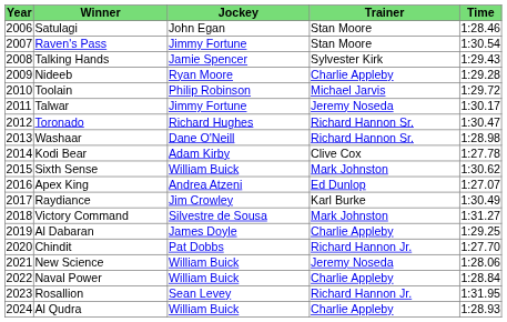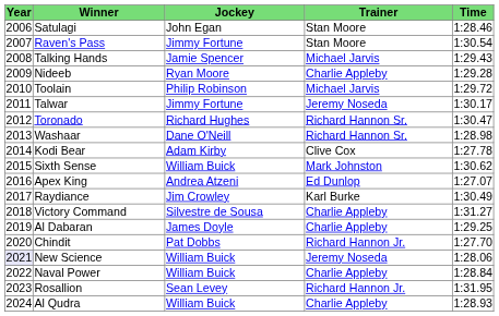 <table class = "sortable" | border="1" style="border-collapse: collapse; font-size:90%">
 <tr bgcolor="#77dd77" align="center">
 <th>Year</th>
 <th>Winner</th>
 <th>Jockey</th>
 <th>Trainer</th>
 <th>Time</th>
 </tr>
 <tr>
 <td>2006</td>
 <td width=160px>Satulagi</td>
 <td width=170px>John Egan</td>
 <td width=180px>Stan Moore</td>
 <td>1:28.46</td>
 </tr>
 <tr>
 <td>2007</td>
 <td><a href='#'>Raven's Pass</a></td>
 <td><a href='#'>Jimmy Fortune</a></td>
 <td width=180px>Stan Moore</td>
 <td>1:30.54</td>
 </tr>
 <tr>
 <td>2008</td>
 <td>Talking Hands</td>
 <td><a href='#'>Jamie Spencer</a></td>
-<td>Sylvester Kirk</td>
+<td><a href='#'>Michael Jarvis</a></td>
 <td>1:29.43</td>
 </tr>
 <tr>
 <td>2009</td>
 <td>Nideeb</td>
 <td><a href='#'>Ryan Moore</a></td>
 <td><a href='#'>Charlie Appleby</a></td>
 <td>1:29.28</td>
 </tr>
 <tr>
 <td>2010</td>
 <td>Toolain</td>
 <td><a href='#'>Philip Robinson</a></td>
 <td><a href='#'>Michael Jarvis</a></td>
 <td>1:29.72</td>
 </tr>
 <tr>
 <td>2011</td>
 <td>Talwar</td>
 <td><a href='#'>Jimmy Fortune</a></td>
 <td><a href='#'>Jeremy Noseda</a></td>
 <td>1:30.17</td>
 </tr>
 <tr>
 <td>2012</td>
 <td><a href='#'>Toronado</a></td>
 <td><a href='#'>Richard Hughes</a></td>
 <td><a href='#'>Richard Hannon Sr.</a></td>
 <td>1:30.47</td>
 </tr>
 <tr>
 <td>2013</td>
 <td>Washaar</td>
 <td><a href='#'>Dane O'Neill</a></td>
 <td><a href='#'>Richard Hannon Sr.</a></td>
 <td>1:28.98</td>
 </tr>
 <tr>
 <td>2014</td>
 <td>Kodi Bear</td>
 <td><a href='#'>Adam Kirby</a></td>
 <td>Clive Cox</td>
 <td>1:27.78</td>
 </tr>
 <tr>
 <td>2015</td>
 <td>Sixth Sense</td>
 <td><a href='#'>William Buick</a></td>
 <td><a href='#'>Mark Johnston</a></td>
 <td>1:30.62</td>
 </tr>
 <tr>
 <td>2016</td>
 <td>Apex King</td>
 <td><a href='#'>Andrea Atzeni</a></td>
 <td><a href='#'>Ed Dunlop</a></td>
 <td>1:27.07</td>
 </tr>
 <tr>
 <td>2017</td>
 <td>Raydiance</td>
 <td><a href='#'>Jim Crowley</a></td>
 <td>Karl Burke</td>
 <td>1:30.49</td>
 </tr>
 <tr>
 <td>2018</td>
 <td>Victory Command</td>
 <td><a href='#'>Silvestre de Sousa</a></td>
-<td><a href='#'>Mark Johnston</a></td>
+<td><a href='#'>Charlie Appleby</a></td>
 <td>1:31.27</td>
 </tr>
 <tr>
 <td>2019</td>
 <td>Al Dabaran</td>
 <td><a href='#'>James Doyle</a></td>
 <td><a href='#'>Charlie Appleby</a></td>
 <td>1:29.25</td>
 </tr>
 <tr>
 <td>2020</td>
 <td>Chindit</td>
 <td><a href='#'>Pat Dobbs</a></td>
 <td><a href='#'>Richard Hannon Jr.</a></td>
 <td>1:27.70</td>
 </tr>
 <tr>
-<td>2021</td>
+<td style="background: lavender;">2021</td>
 <td>New Science</td>
 <td><a href='#'>William Buick</a></td>
 <td><a href='#'>Jeremy Noseda</a></td>
 <td>1:28.06</td>
 </tr>
 <tr>
 <td>2022</td>
 <td>Naval Power</td>
 <td><a href='#'>William Buick</a></td>
 <td><a href='#'>Charlie Appleby</a></td>
 <td>1:28.84</td>
 </tr>
 <tr>
 <td>2023</td>
 <td>Rosallion</td>
 <td><a href='#'>Sean Levey</a></td>
 <td><a href='#'>Richard Hannon Jr.</a></td>
 <td>1:31.95</td>
 </tr>
 <tr>
 <td>2024</td>
 <td>Al Qudra</td>
 <td><a href='#'>William Buick</a></td>
 <td><a href='#'>Charlie Appleby</a></td>
 <td>1:28.93</td>
 </tr>
 </table>
